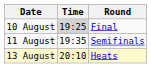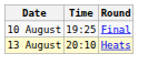 <table class="wikitable">
 <tr>
 <th>Date</th>
 <th>Time</th>
 <th>Round</th>
 </tr>
 <tr>
 <td>10 August</td>
-<td style="background: lightgrey;">19:25</td>
+<td>19:25</td>
 <td><a href='#'>Final</a></td>
-</tr>
-<tr>
-<td>11 August</td>
-<td>19:35</td>
-<td><a href='#'>Semifinals</a></td>
 </tr>
 <tr style=background:lemonchiffon>
 <td>13 August</td>
 <td>20:10</td>
 <td><a href='#'>Heats</a></td>
 </tr>
 </table>
